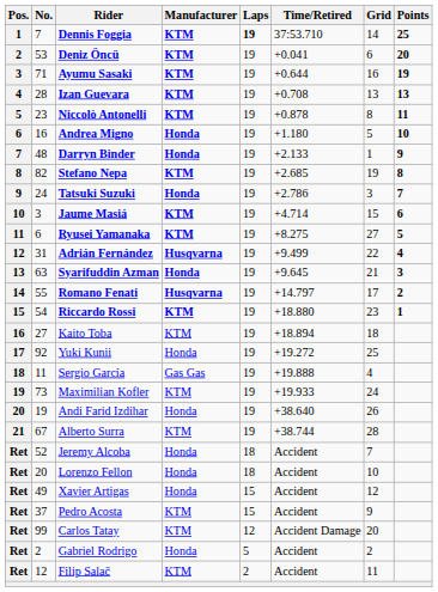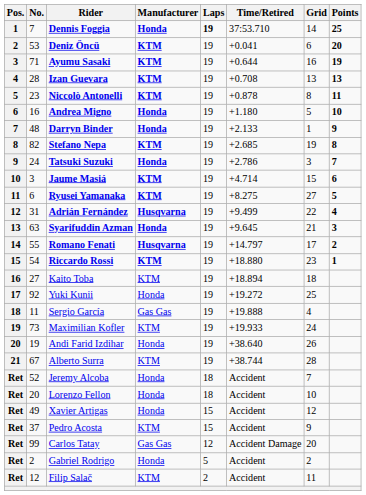 <table class="wikitable" style="font-size: 85%;">
 <tr>
 <th>Pos.</th>
 <th>No.</th>
 <th>Rider</th>
 <th>Manufacturer</th>
 <th>Laps</th>
 <th>Time/Retired</th>
 <th>Grid</th>
 <th>Points</th>
 </tr>
 <tr>
 <th>1</th>
 <td>7</td>
 <td> <strong><a href='#'>Dennis Foggia</a></strong></td>
-<td><strong><a href='#'>KTM</a></strong></td>
+<td><strong><a href='#'>Honda</a></strong></td>
 <td><strong>19</strong></td>
 <td>37:53.710</td>
 <td>14</td>
 <td><strong>25</strong></td>
 </tr>
 <tr>
 <th>2</th>
 <td>53</td>
 <td> <strong><a href='#'>Deniz Öncü</a></strong></td>
 <td><strong><a href='#'>KTM</a></strong></td>
 <td>19</td>
 <td>+0.041</td>
 <td>6</td>
 <td><strong>20</strong></td>
 </tr>
 <tr>
 <th>3</th>
 <td>71</td>
 <td> <strong><a href='#'>Ayumu Sasaki</a></strong></td>
 <td><strong><a href='#'>KTM</a></strong></td>
 <td>19</td>
 <td>+0.644</td>
 <td>16</td>
 <td><strong>19</strong></td>
 </tr>
 <tr>
 <th>4</th>
 <td>28</td>
 <td> <strong><a href='#'>Izan Guevara</a></strong></td>
 <td><strong><a href='#'>KTM</a></strong></td>
 <td>19</td>
 <td>+0.708</td>
 <td>13</td>
 <td><strong>13</strong></td>
 </tr>
 <tr>
 <th>5</th>
 <td>23</td>
 <td> <strong><a href='#'>Niccolò Antonelli</a></strong></td>
 <td><strong><a href='#'>KTM</a></strong></td>
 <td>19</td>
 <td>+0.878</td>
 <td>8</td>
 <td><strong>11</strong></td>
 </tr>
 <tr>
 <th>6</th>
 <td>16</td>
 <td> <strong><a href='#'>Andrea Migno</a></strong></td>
 <td><strong><a href='#'>Honda</a></strong></td>
 <td>19</td>
 <td>+1.180</td>
 <td>5</td>
 <td><strong>10</strong></td>
 </tr>
 <tr>
 <th>7</th>
 <td>48</td>
 <td> <strong><a href='#'>Darryn Binder</a></strong></td>
 <td><strong><a href='#'>Honda</a></strong></td>
 <td>19</td>
 <td>+2.133</td>
 <td>1</td>
 <td><strong>9</strong></td>
 </tr>
 <tr>
 <th>8</th>
 <td>82</td>
 <td> <strong><a href='#'>Stefano Nepa</a></strong></td>
 <td><strong><a href='#'>KTM</a></strong></td>
 <td>19</td>
 <td>+2.685</td>
 <td>19</td>
 <td><strong>8</strong></td>
 </tr>
 <tr>
 <th>9</th>
 <td>24</td>
 <td> <strong><a href='#'>Tatsuki Suzuki</a></strong></td>
 <td><strong><a href='#'>Honda</a></strong></td>
 <td>19</td>
 <td>+2.786</td>
 <td>3</td>
 <td><strong>7</strong></td>
 </tr>
 <tr>
 <th>10</th>
 <td>3</td>
 <td> <strong><a href='#'>Jaume Masiá</a></strong></td>
 <td><strong><a href='#'>KTM</a></strong></td>
 <td>19</td>
 <td>+4.714</td>
 <td>15</td>
 <td><strong>6</strong></td>
 </tr>
 <tr>
 <th>11</th>
 <td>6</td>
 <td> <strong><a href='#'>Ryusei Yamanaka</a></strong></td>
 <td><strong><a href='#'>KTM</a></strong></td>
 <td>19</td>
 <td>+8.275</td>
 <td>27</td>
 <td><strong>5</strong></td>
 </tr>
 <tr>
 <th>12</th>
 <td>31</td>
 <td> <strong><a href='#'>Adrián Fernández</a></strong></td>
 <td><strong><a href='#'>Husqvarna</a></strong></td>
 <td>19</td>
 <td>+9.499</td>
 <td>22</td>
 <td><strong>4</strong></td>
 </tr>
 <tr>
 <th>13</th>
 <td>63</td>
 <td> <strong><a href='#'>Syarifuddin Azman</a></strong></td>
 <td><strong><a href='#'>Honda</a></strong></td>
 <td>19</td>
 <td>+9.645</td>
 <td>21</td>
 <td><strong>3</strong></td>
 </tr>
 <tr>
 <th>14</th>
 <td>55</td>
 <td> <strong><a href='#'>Romano Fenati</a></strong></td>
 <td><strong><a href='#'>Husqvarna</a></strong></td>
 <td>19</td>
 <td>+14.797</td>
 <td>17</td>
 <td><strong>2</strong></td>
 </tr>
 <tr>
 <th>15</th>
 <td>54</td>
 <td> <strong><a href='#'>Riccardo Rossi</a></strong></td>
 <td><strong><a href='#'>KTM</a></strong></td>
 <td>19</td>
 <td>+18.880</td>
 <td>23</td>
 <td><strong>1</strong></td>
 </tr>
 <tr>
 <th>16</th>
 <td>27</td>
 <td> <a href='#'>Kaito Toba</a></td>
 <td><a href='#'>KTM</a></td>
 <td>19</td>
 <td>+18.894</td>
 <td>18</td>
 <td></td>
 </tr>
 <tr>
 <th>17</th>
 <td>92</td>
 <td> <a href='#'>Yuki Kunii</a></td>
 <td><a href='#'>Honda</a></td>
 <td>19</td>
 <td>+19.272</td>
 <td>25</td>
 <td></td>
 </tr>
 <tr>
 <th>18</th>
 <td>11</td>
 <td> <a href='#'>Sergio García</a></td>
 <td><a href='#'>Gas Gas</a></td>
 <td>19</td>
 <td>+19.888</td>
 <td>4</td>
 <td></td>
 </tr>
 <tr>
 <th>19</th>
 <td>73</td>
 <td> <a href='#'>Maximilian Kofler</a></td>
 <td><a href='#'>KTM</a></td>
 <td>19</td>
 <td>+19.933</td>
 <td>24</td>
 <td></td>
 </tr>
 <tr>
 <th>20</th>
 <td>19</td>
 <td> <a href='#'>Andi Farid Izdihar</a></td>
 <td><a href='#'>Honda</a></td>
 <td>19</td>
 <td>+38.640</td>
 <td>26</td>
 <td></td>
 </tr>
 <tr>
 <th>21</th>
 <td>67</td>
 <td> <a href='#'>Alberto Surra</a></td>
 <td><a href='#'>KTM</a></td>
 <td>19</td>
 <td>+38.744</td>
 <td>28</td>
 <td></td>
 </tr>
 <tr>
 <th>Ret</th>
 <td>52</td>
 <td> <a href='#'>Jeremy Alcoba</a></td>
 <td><a href='#'>Honda</a></td>
 <td>18</td>
 <td>Accident</td>
 <td>7</td>
 <td></td>
 </tr>
 <tr>
 <th>Ret</th>
 <td>20</td>
 <td> <a href='#'>Lorenzo Fellon</a></td>
 <td><a href='#'>Honda</a></td>
 <td>18</td>
 <td>Accident</td>
 <td>10</td>
 <td></td>
 </tr>
 <tr>
 <th>Ret</th>
 <td>49</td>
 <td> <a href='#'>Xavier Artigas</a></td>
 <td><a href='#'>Honda</a></td>
 <td>15</td>
 <td>Accident</td>
 <td>12</td>
 <td></td>
 </tr>
 <tr>
 <th>Ret</th>
 <td>37</td>
 <td> <a href='#'>Pedro Acosta</a></td>
 <td><a href='#'>KTM</a></td>
 <td>15</td>
 <td>Accident</td>
 <td>9</td>
 <td></td>
 </tr>
 <tr>
 <th>Ret</th>
 <td>99</td>
 <td> <a href='#'>Carlos Tatay</a></td>
-<td><a href='#'>KTM</a></td>
+<td><a href='#'>Gas Gas</a></td>
 <td>12</td>
 <td>Accident Damage</td>
 <td>20</td>
 <td></td>
 </tr>
 <tr>
 <th>Ret</th>
 <td>2</td>
 <td> <a href='#'>Gabriel Rodrigo</a></td>
 <td><a href='#'>Honda</a></td>
 <td>5</td>
 <td>Accident</td>
 <td>2</td>
 <td></td>
 </tr>
 <tr>
 <th>Ret</th>
 <td>12</td>
 <td> <a href='#'>Filip Salač</a></td>
 <td><a href='#'>KTM</a></td>
 <td>2</td>
 <td>Accident</td>
 <td>11</td>
 <td></td>
 </tr>
 <tr>
 <th colspan=8></th>
 </tr>
 </table>
